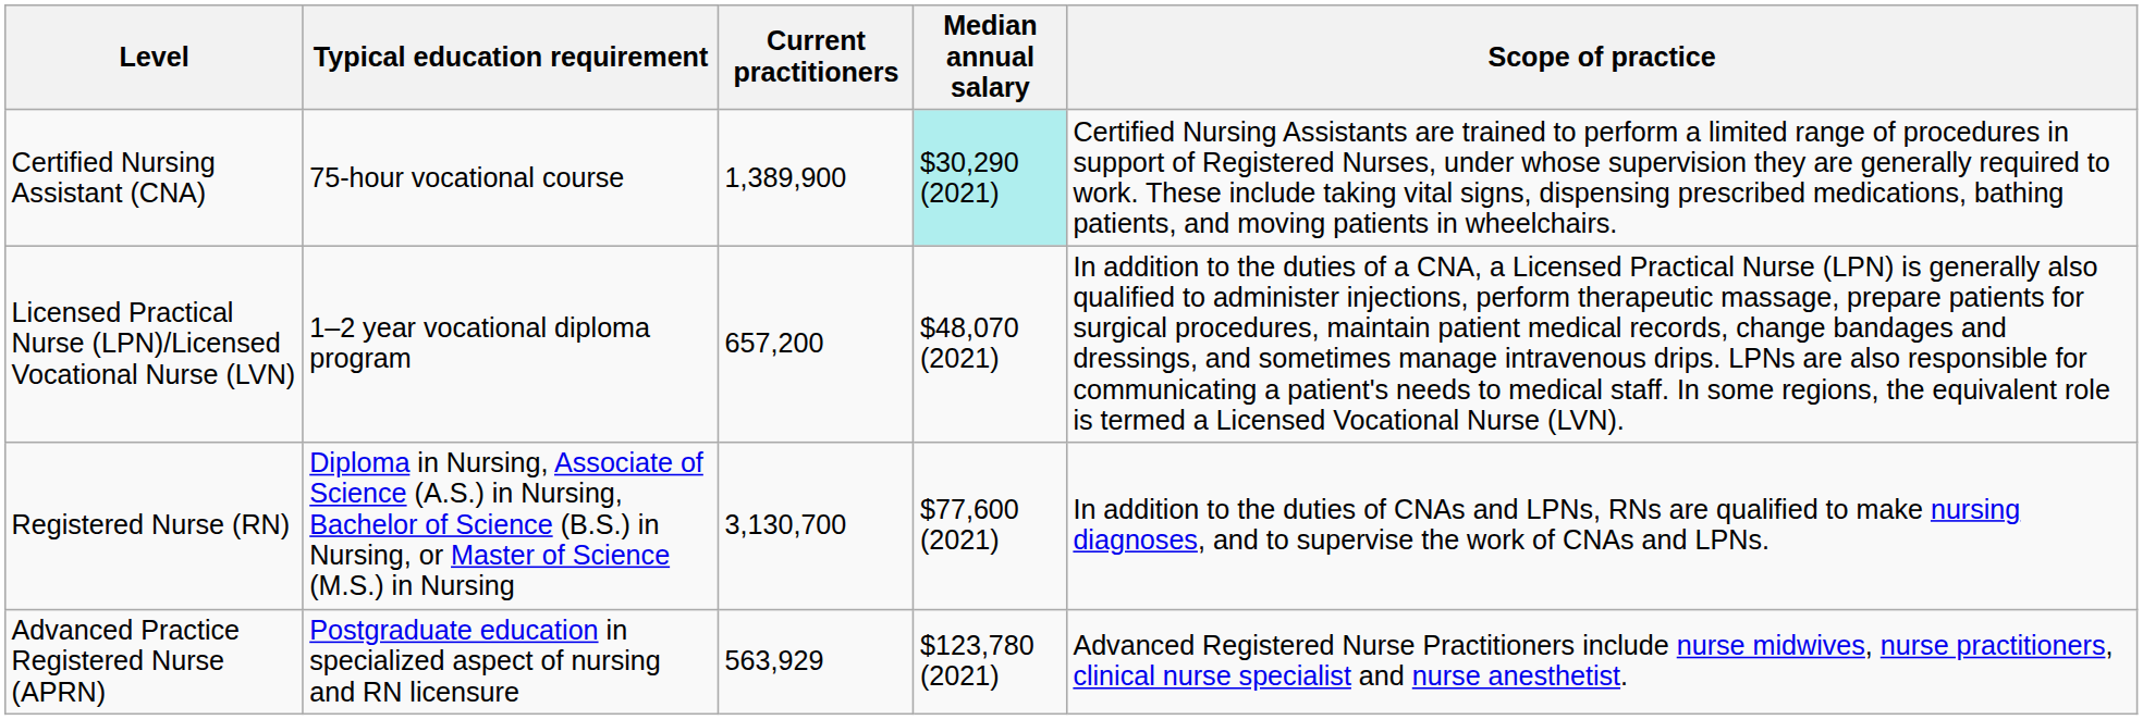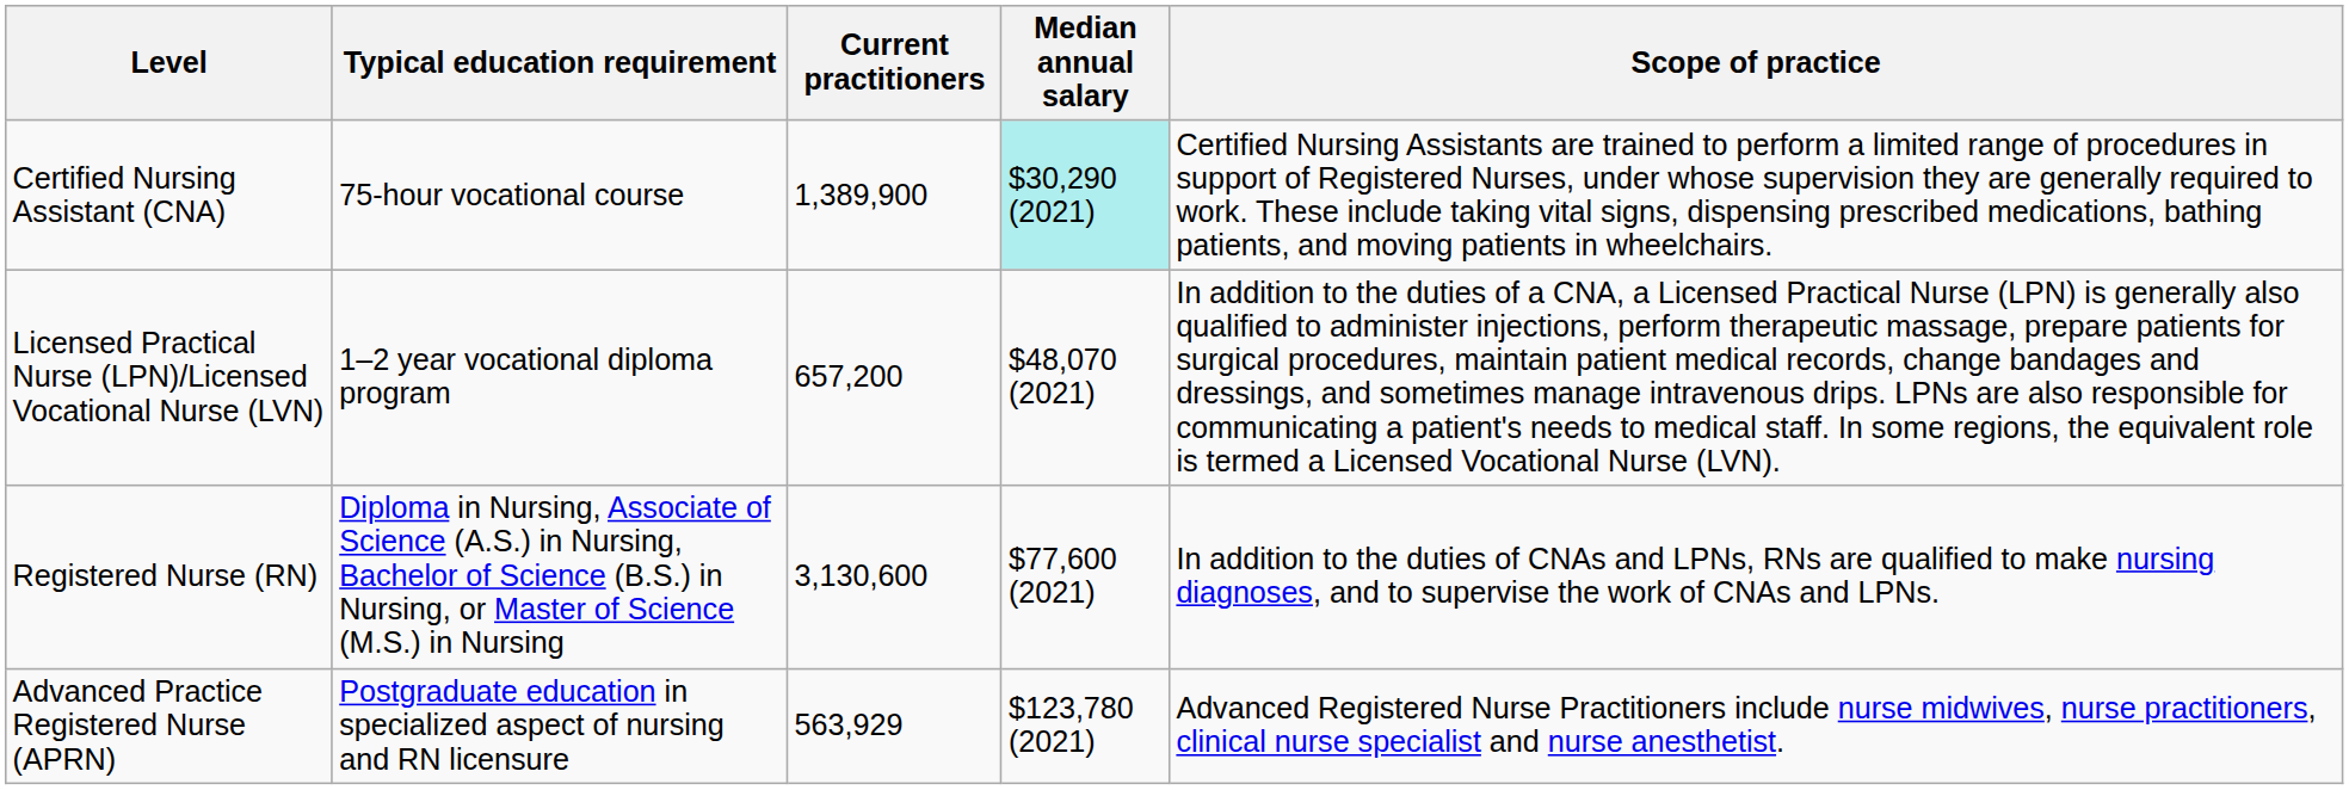 <table class="wikitable sortable">
 <tr>
 <th>Level</th>
 <th>Typical education requirement</th>
 <th>Current practitioners</th>
 <th>Median annual salary</th>
 <th>Scope of practice</th>
 </tr>
 <tr>
 <td>Certified Nursing Assistant (CNA)</td>
 <td>75-hour vocational course</td>
 <td>1,389,900</td>
 <td style="background: paleturquoise;">$30,290 (2021)</td>
 <td>Certified Nursing Assistants are trained to perform a limited range of procedures in support of Registered Nurses, under whose supervision they are generally required to work. These include taking vital signs, dispensing prescribed medications, bathing patients, and moving patients in wheelchairs.</td>
 </tr>
 <tr>
 <td>Licensed Practical Nurse (LPN)/Licensed Vocational Nurse (LVN)</td>
 <td>1–2 year vocational diploma program</td>
 <td>657,200</td>
 <td>$48,070 (2021)</td>
 <td>In addition to the duties of a CNA, a Licensed Practical Nurse (LPN) is generally also qualified to administer injections, perform therapeutic massage, prepare patients for surgical procedures, maintain patient medical records, change bandages and dressings, and sometimes manage intravenous drips. LPNs are also responsible for communicating a patient's needs to medical staff. In some regions, the equivalent role is termed a Licensed Vocational Nurse (LVN).</td>
 </tr>
 <tr>
 <td>Registered Nurse (RN)</td>
 <td><a href='#'>Diploma</a> in Nursing, <a href='#'>Associate of Science</a> (A.S.) in Nursing, <a href='#'>Bachelor of Science</a> (B.S.) in Nursing, or <a href='#'>Master of Science</a> (M.S.) in Nursing</td>
-<td>3,130,700</td>
+<td>3,130,600</td>
 <td>$77,600 (2021)</td>
 <td>In addition to the duties of CNAs and LPNs, RNs are qualified to make <a href='#'>nursing diagnoses</a>, and to supervise the work of CNAs and LPNs.</td>
 </tr>
 <tr>
 <td>Advanced Practice Registered Nurse (APRN)</td>
 <td><a href='#'>Postgraduate education</a> in specialized aspect of nursing and RN licensure</td>
 <td>563,929</td>
 <td>$123,780 (2021)</td>
 <td>Advanced Registered Nurse Practitioners include <a href='#'>nurse midwives</a>, <a href='#'>nurse practitioners</a>, <a href='#'>clinical nurse specialist</a> and <a href='#'>nurse anesthetist</a>.</td>
 </tr>
 </table>
